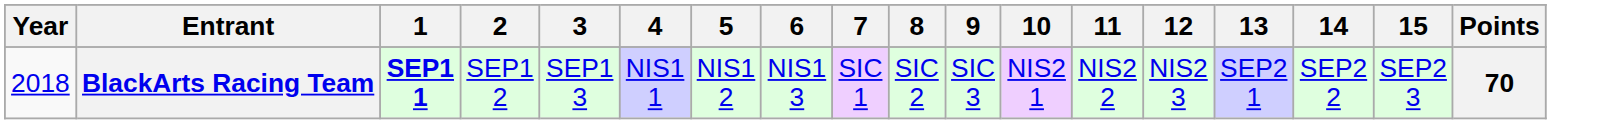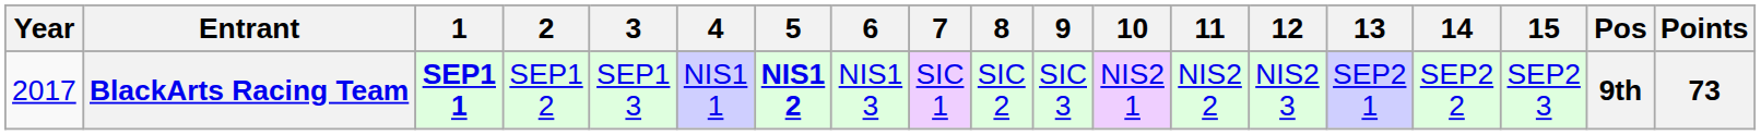 <table class="wikitable" style="text-align:center; font-size:90%">
 <tr>
 <th>Year</th>
 <th>Entrant</th>
 <th>1</th>
 <th>2</th>
 <th>3</th>
 <th>4</th>
 <th>5</th>
 <th>6</th>
 <th>7</th>
 <th>8</th>
 <th>9</th>
 <th>10</th>
 <th>11</th>
 <th>12</th>
 <th>13</th>
 <th>14</th>
 <th>15</th>
+<th>Pos</th>
 <th>Points</th>
 </tr>
 <tr>
-<td><a href='#'>2018</a></td>
+<td><a href='#'>2017</a></td>
 <th><a href='#'>BlackArts Racing Team</a></th>
 <td style="background:#DFFFDF;"><strong><a href='#'>SEP1<br>1</a><br></strong></td>
 <td style="background:#DFFFDF;"><a href='#'>SEP1<br>2</a><br></td>
 <td style="background:#DFFFDF;"><a href='#'>SEP1<br>3</a><br></td>
 <td style="background:#CFCFFF;"><a href='#'>NIS1<br>1</a><br></td>
-<td style="background:#DFFFDF;"><a href='#'>NIS1<br>2</a><br></td>
+<td style="background:#DFFFDF;"><strong><a href='#'>NIS1<br>2</a><br></strong></td>
 <td style="background:#DFFFDF;"><a href='#'>NIS1<br>3</a><br></td>
 <td style="background:#EFCFFF;"><a href='#'>SIC<br>1</a><br></td>
 <td style="background:#DFFFDF;"><a href='#'>SIC<br>2</a><br></td>
 <td style="background:#DFFFDF;"><a href='#'>SIC<br>3</a><br></td>
 <td style="background:#EFCFFF;"><a href='#'>NIS2<br>1</a><br></td>
 <td style="background:#DFFFDF;"><a href='#'>NIS2<br>2</a><br></td>
 <td style="background:#DFFFDF;"><a href='#'>NIS2<br>3</a><br></td>
 <td style="background:#CFCFFF;"><a href='#'>SEP2<br>1</a><br></td>
 <td style="background:#DFFFDF;"><a href='#'>SEP2<br>2</a><br></td>
 <td style="background:#DFFFDF;"><a href='#'>SEP2<br>3</a><br></td>
-<th>70</th>
+<th>9th</th>
+<th>73</th>
 </tr>
 </table>
